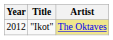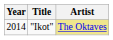 <table class="wikitable">
 <tr>
 <th>Year</th>
 <th>Title</th>
 <th>Artist</th>
 </tr>
 <tr>
-<td>2012</td>
+<td>2014</td>
 <td>"Ikot"</td>
 <td style="background: khaki;"><a href='#'>The Oktaves</a></td>
 </tr>
 </table>
